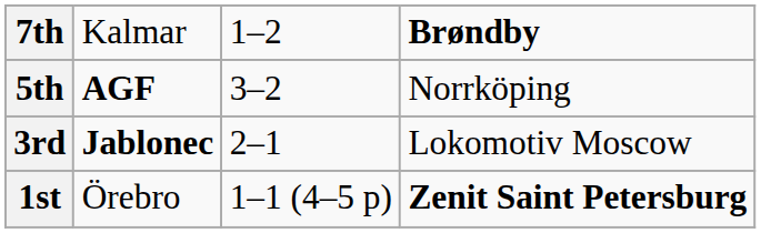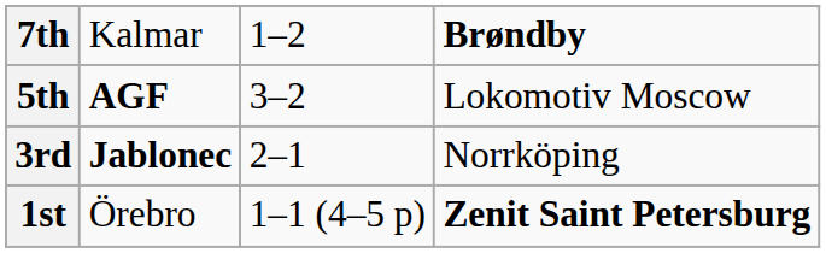 <table class="wikitable">
 <tr>
 <th>7th</th>
 <td><div>Kalmar </div></td>
 <td><div> 1–2</div></td>
 <td> <strong>Brøndby</strong></td>
 </tr>
 <tr>
 <th>5th</th>
 <td><div><strong>AGF</strong> </div></td>
 <td><div>3–2</div></td>
-<td> Norrköping</td>
+<td> Lokomotiv Moscow</td>
 </tr>
 <tr>
 <th>3rd</th>
 <td><div><strong>Jablonec</strong> </div></td>
 <td><div>2–1</div></td>
-<td> Lokomotiv Moscow</td>
+<td> Norrköping</td>
 </tr>
 <tr>
 <th>1st</th>
 <td><div>Örebro </div></td>
 <td><div>1–1 (4–5 p)</div></td>
 <td> <strong>Zenit Saint Petersburg</strong></td>
 </tr>
 </table>
